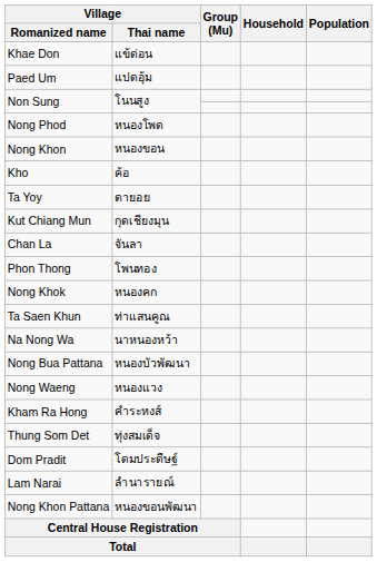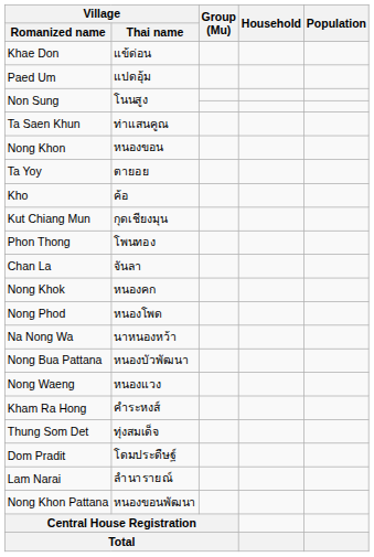 <table class="wikitable" style="font-size: 95%";>
 <tr>
 <th colspan=2>Village</th>
 <th rowspan=2>Group<br>(Mu)</th>
 <th rowspan=2>Household</th>
 <th rowspan=2>Population</th>
 </tr>
 <tr>
 <th>Romanized name</th>
 <th>Thai name</th>
 </tr>
 <tr>
 <td>Khae Don</td>
 <td>แข้ด่อน</td>
 <td></td>
 <td></td>
 <td></td>
 </tr>
 <tr>
 <td>Paed Um</td>
 <td>แปดอุ้ม</td>
 <td></td>
 <td></td>
 <td></td>
 </tr>
 <tr>
 <td rowspan=2>Non Sung</td>
 <td rowspan=2>โนนสูง</td>
 <td></td>
 <td></td>
 <td></td>
 </tr>
 <tr>
 <td></td>
 <td></td>
 <td></td>
 </tr>
 <tr>
-<td>Nong Phod</td>
-<td>หนองโพด</td>
+<td>Ta Saen Khun</td>
+<td>ท่าแสนคูณ</td>
 <td></td>
 <td></td>
 <td></td>
 </tr>
 <tr>
 <td>Nong Khon</td>
 <td>หนองขอน</td>
 <td></td>
 <td></td>
 <td></td>
 </tr>
 <tr>
-<td>Kho</td>
-<td>ค้อ</td>
+<td>Ta Yoy</td>
+<td>ตายอย</td>
 <td></td>
 <td></td>
 <td></td>
 </tr>
 <tr>
-<td>Ta Yoy</td>
-<td>ตายอย</td>
+<td>Kho</td>
+<td>ค้อ</td>
 <td></td>
 <td></td>
 <td></td>
 </tr>
 <tr>
 <td>Kut Chiang Mun</td>
 <td>กุดเชียงมุน</td>
 <td></td>
 <td></td>
 <td></td>
 </tr>
 <tr>
-<td>Chan La</td>
-<td>จันลา</td>
+<td>Phon Thong</td>
+<td>โพนทอง</td>
 <td></td>
 <td></td>
 <td></td>
 </tr>
 <tr>
-<td>Phon Thong</td>
-<td>โพนทอง</td>
+<td>Chan La</td>
+<td>จันลา</td>
 <td></td>
 <td></td>
 <td></td>
 </tr>
 <tr>
 <td>Nong Khok</td>
 <td>หนองคก</td>
 <td></td>
 <td></td>
 <td></td>
 </tr>
 <tr>
-<td>Ta Saen Khun</td>
-<td>ท่าแสนคูณ</td>
+<td>Nong Phod</td>
+<td>หนองโพด</td>
 <td></td>
 <td></td>
 <td></td>
 </tr>
 <tr>
 <td>Na Nong Wa</td>
 <td>นาหนองหว้า</td>
 <td></td>
 <td></td>
 <td></td>
 </tr>
 <tr>
 <td>Nong Bua Pattana</td>
 <td>หนองบัวพัฒนา</td>
 <td></td>
 <td></td>
 <td></td>
 </tr>
 <tr>
 <td>Nong Waeng</td>
 <td>หนองแวง</td>
 <td></td>
 <td></td>
 <td></td>
 </tr>
 <tr>
 <td>Kham Ra Hong</td>
 <td>คำระหงส์</td>
 <td></td>
 <td></td>
 <td></td>
 </tr>
 <tr>
 <td>Thung Som Det</td>
 <td>ทุ่งสมเด็จ</td>
 <td></td>
 <td></td>
 <td></td>
 </tr>
 <tr>
 <td>Dom Pradit</td>
 <td>โดมประดืษฐ์</td>
 <td></td>
 <td></td>
 <td></td>
 </tr>
 <tr>
 <td>Lam Narai</td>
 <td>ลำนารายณ์</td>
 <td></td>
 <td></td>
 <td></td>
 </tr>
 <tr>
 <td>Nong Khon Pattana</td>
 <td>หนองขอนพัฒนา</td>
 <td></td>
 <td></td>
 <td></td>
 </tr>
 <tr>
 <th colspan=3 align=center>Central House Registration</th>
 <td></td>
 <td></td>
 </tr>
 <tr>
 <th colspan=3>Total</th>
 <th></th>
 <th></th>
 </tr>
 </table>
